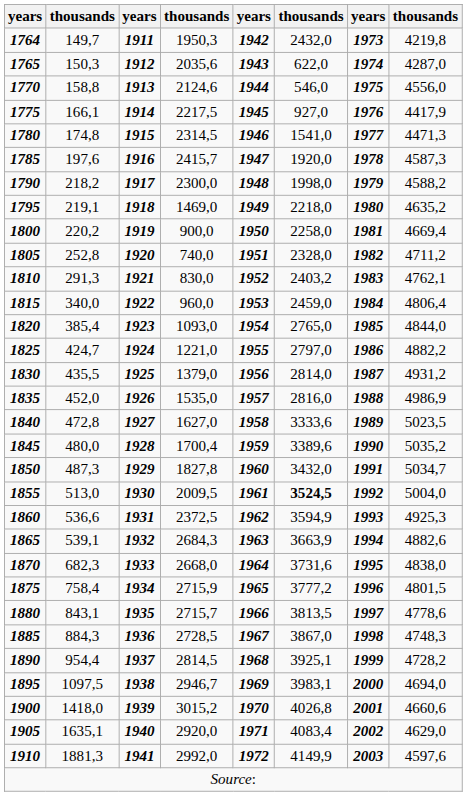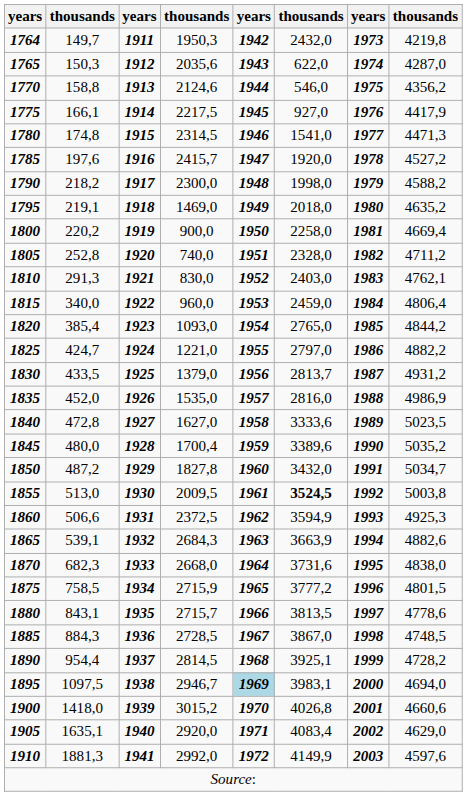 <table class="wikitable" style="text-align:center">
 <tr>
 <th width=9%>years</th>
 <th>thousands</th>
 <th width=9%>years</th>
 <th>thousands</th>
 <th width=9%>years</th>
 <th>thousands</th>
 <th width=9%>years</th>
 <th>thousands</th>
 </tr>
 <tr>
 <td><strong><em>1764</em></strong></td>
 <td>149,7</td>
 <td><strong><em>1911</em></strong></td>
 <td>1950,3</td>
 <td><strong><em>1942</em></strong></td>
 <td>2432,0</td>
 <td><strong><em>1973</em></strong></td>
 <td>4219,8</td>
 </tr>
 <tr>
 <td><strong><em>1765</em></strong></td>
 <td>150,3</td>
 <td><strong><em>1912</em></strong></td>
 <td>2035,6</td>
 <td><strong><em>1943</em></strong></td>
 <td>622,0</td>
 <td><strong><em>1974</em></strong></td>
 <td>4287,0</td>
 </tr>
 <tr>
 <td><strong><em>1770</em></strong></td>
 <td>158,8</td>
 <td><strong><em>1913</em></strong></td>
 <td>2124,6</td>
 <td><strong><em>1944</em></strong></td>
 <td>546,0</td>
 <td><strong><em>1975</em></strong></td>
-<td>4556,0</td>
+<td>4356,2</td>
 </tr>
 <tr>
 <td><strong><em>1775</em></strong></td>
 <td>166,1</td>
 <td><strong><em>1914</em></strong></td>
 <td>2217,5</td>
 <td><strong><em>1945</em></strong></td>
 <td>927,0</td>
 <td><strong><em>1976</em></strong></td>
 <td>4417,9</td>
 </tr>
 <tr>
 <td><strong><em>1780</em></strong></td>
 <td>174,8</td>
 <td><strong><em>1915</em></strong></td>
 <td>2314,5</td>
 <td><strong><em>1946</em></strong></td>
 <td>1541,0</td>
 <td><strong><em>1977</em></strong></td>
 <td>4471,3</td>
 </tr>
 <tr>
 <td><strong><em>1785</em></strong></td>
 <td>197,6</td>
 <td><strong><em>1916</em></strong></td>
 <td>2415,7</td>
 <td><strong><em>1947</em></strong></td>
 <td>1920,0</td>
 <td><strong><em>1978</em></strong></td>
-<td>4587,3</td>
+<td>4527,2</td>
 </tr>
 <tr>
 <td><strong><em>1790</em></strong></td>
 <td>218,2</td>
 <td><strong><em>1917</em></strong></td>
 <td>2300,0</td>
 <td><strong><em>1948</em></strong></td>
 <td>1998,0</td>
 <td><strong><em>1979</em></strong></td>
 <td>4588,2</td>
 </tr>
 <tr>
 <td><strong><em>1795</em></strong></td>
 <td>219,1</td>
 <td><strong><em>1918</em></strong></td>
 <td>1469,0</td>
 <td><strong><em>1949</em></strong></td>
-<td>2218,0</td>
+<td>2018,0</td>
 <td><strong><em>1980</em></strong></td>
 <td>4635,2</td>
 </tr>
 <tr>
 <td><strong><em>1800</em></strong></td>
 <td>220,2</td>
 <td><strong><em>1919</em></strong></td>
 <td>900,0</td>
 <td><strong><em>1950</em></strong></td>
 <td>2258,0</td>
 <td><strong><em>1981</em></strong></td>
 <td>4669,4</td>
 </tr>
 <tr>
 <td><strong><em>1805</em></strong></td>
 <td>252,8</td>
 <td><strong><em>1920</em></strong></td>
 <td>740,0</td>
 <td><strong><em>1951</em></strong></td>
 <td>2328,0</td>
 <td><strong><em>1982</em></strong></td>
 <td>4711,2</td>
 </tr>
 <tr>
 <td><strong><em>1810</em></strong></td>
 <td>291,3</td>
 <td><strong><em>1921</em></strong></td>
 <td>830,0</td>
 <td><strong><em>1952</em></strong></td>
-<td>2403,2</td>
+<td>2403,0</td>
 <td><strong><em>1983</em></strong></td>
 <td>4762,1</td>
 </tr>
 <tr>
 <td><strong><em>1815</em></strong></td>
 <td>340,0</td>
 <td><strong><em>1922</em></strong></td>
 <td>960,0</td>
 <td><strong><em>1953</em></strong></td>
 <td>2459,0</td>
 <td><strong><em>1984</em></strong></td>
 <td>4806,4</td>
 </tr>
 <tr>
 <td><strong><em>1820</em></strong></td>
 <td>385,4</td>
 <td><strong><em>1923</em></strong></td>
 <td>1093,0</td>
 <td><strong><em>1954</em></strong></td>
 <td>2765,0</td>
 <td><strong><em>1985</em></strong></td>
-<td>4844,0</td>
+<td>4844,2</td>
 </tr>
 <tr>
 <td><strong><em>1825</em></strong></td>
 <td>424,7</td>
 <td><strong><em>1924</em></strong></td>
 <td>1221,0</td>
 <td><strong><em>1955</em></strong></td>
 <td>2797,0</td>
 <td><strong><em>1986</em></strong></td>
 <td>4882,2</td>
 </tr>
 <tr>
 <td><strong><em>1830</em></strong></td>
-<td>435,5</td>
+<td>433,5</td>
 <td><strong><em>1925</em></strong></td>
 <td>1379,0</td>
 <td><strong><em>1956</em></strong></td>
-<td>2814,0</td>
+<td>2813,7</td>
 <td><strong><em>1987</em></strong></td>
 <td>4931,2</td>
 </tr>
 <tr>
 <td><strong><em>1835</em></strong></td>
 <td>452,0</td>
 <td><strong><em>1926</em></strong></td>
 <td>1535,0</td>
 <td><strong><em>1957</em></strong></td>
 <td>2816,0</td>
 <td><strong><em>1988</em></strong></td>
 <td>4986,9</td>
 </tr>
 <tr>
 <td><strong><em>1840</em></strong></td>
 <td>472,8</td>
 <td><strong><em>1927</em></strong></td>
 <td>1627,0</td>
 <td><strong><em>1958</em></strong></td>
 <td>3333,6</td>
 <td><strong><em>1989</em></strong></td>
 <td>5023,5</td>
 </tr>
 <tr>
 <td><strong><em>1845</em></strong></td>
 <td>480,0</td>
 <td><strong><em>1928</em></strong></td>
 <td>1700,4</td>
 <td><strong><em>1959</em></strong></td>
 <td>3389,6</td>
 <td><strong><em>1990</em></strong></td>
 <td>5035,2</td>
 </tr>
 <tr>
 <td><strong><em>1850</em></strong></td>
-<td>487,3</td>
+<td>487,2</td>
 <td><strong><em>1929</em></strong></td>
 <td>1827,8</td>
 <td><strong><em>1960</em></strong></td>
 <td>3432,0</td>
 <td><strong><em>1991</em></strong></td>
 <td>5034,7</td>
 </tr>
 <tr>
 <td><strong><em>1855</em></strong></td>
 <td>513,0</td>
 <td><strong><em>1930</em></strong></td>
 <td>2009,5</td>
 <td><strong><em>1961</em></strong></td>
 <td><strong>3524,5</strong></td>
 <td><strong><em>1992</em></strong></td>
-<td>5004,0</td>
+<td>5003,8</td>
 </tr>
 <tr>
 <td><strong><em>1860</em></strong></td>
-<td>536,6</td>
+<td>506,6</td>
 <td><strong><em>1931</em></strong></td>
 <td>2372,5</td>
 <td><strong><em>1962</em></strong></td>
 <td>3594,9</td>
 <td><strong><em>1993</em></strong></td>
 <td>4925,3</td>
 </tr>
 <tr>
 <td><strong><em>1865</em></strong></td>
 <td>539,1</td>
 <td><strong><em>1932</em></strong></td>
 <td>2684,3</td>
 <td><strong><em>1963</em></strong></td>
 <td>3663,9</td>
 <td><strong><em>1994</em></strong></td>
 <td>4882,6</td>
 </tr>
 <tr>
 <td><strong><em>1870</em></strong></td>
 <td>682,3</td>
 <td><strong><em>1933</em></strong></td>
 <td>2668,0</td>
 <td><strong><em>1964</em></strong></td>
 <td>3731,6</td>
 <td><strong><em>1995</em></strong></td>
 <td>4838,0</td>
 </tr>
 <tr>
 <td><strong><em>1875</em></strong></td>
-<td>758,4</td>
+<td>758,5</td>
 <td><strong><em>1934</em></strong></td>
 <td>2715,9</td>
 <td><strong><em>1965</em></strong></td>
 <td>3777,2</td>
 <td><strong><em>1996</em></strong></td>
 <td>4801,5</td>
 </tr>
 <tr>
 <td><strong><em>1880</em></strong></td>
 <td>843,1</td>
 <td><strong><em>1935</em></strong></td>
 <td>2715,7</td>
 <td><strong><em>1966</em></strong></td>
 <td>3813,5</td>
 <td><strong><em>1997</em></strong></td>
 <td>4778,6</td>
 </tr>
 <tr>
 <td><strong><em>1885</em></strong></td>
 <td>884,3</td>
 <td><strong><em>1936</em></strong></td>
 <td>2728,5</td>
 <td><strong><em>1967</em></strong></td>
 <td>3867,0</td>
 <td><strong><em>1998</em></strong></td>
-<td>4748,3</td>
+<td>4748,5</td>
 </tr>
 <tr>
 <td><strong><em>1890</em></strong></td>
 <td>954,4</td>
 <td><strong><em>1937</em></strong></td>
 <td>2814,5</td>
 <td><strong><em>1968</em></strong></td>
 <td>3925,1</td>
 <td><strong><em>1999</em></strong></td>
 <td>4728,2</td>
 </tr>
 <tr>
 <td><strong><em>1895</em></strong></td>
 <td>1097,5</td>
 <td><strong><em>1938</em></strong></td>
 <td>2946,7</td>
-<td><strong><em>1969</em></strong></td>
+<td style="background: lightblue;"><strong><em>1969</em></strong></td>
 <td>3983,1</td>
 <td><strong><em>2000</em></strong></td>
 <td>4694,0</td>
 </tr>
 <tr>
 <td><strong><em>1900</em></strong></td>
 <td>1418,0</td>
 <td><strong><em>1939</em></strong></td>
 <td>3015,2</td>
 <td><strong><em>1970</em></strong></td>
 <td>4026,8</td>
 <td><strong><em>2001</em></strong></td>
 <td>4660,6</td>
 </tr>
 <tr>
 <td><strong><em>1905</em></strong></td>
 <td>1635,1</td>
 <td><strong><em>1940</em></strong></td>
 <td>2920,0</td>
 <td><strong><em>1971</em></strong></td>
 <td>4083,4</td>
 <td><strong><em>2002</em></strong></td>
 <td>4629,0</td>
 </tr>
 <tr>
 <td><strong><em>1910</em></strong></td>
 <td>1881,3</td>
 <td><strong><em>1941</em></strong></td>
 <td>2992,0</td>
 <td><strong><em>1972</em></strong></td>
 <td>4149,9</td>
 <td><strong><em>2003</em></strong></td>
 <td>4597,6</td>
 </tr>
 <tr>
 <td colspan=8><em>Source</em>: </td>
 </tr>
 </table>
